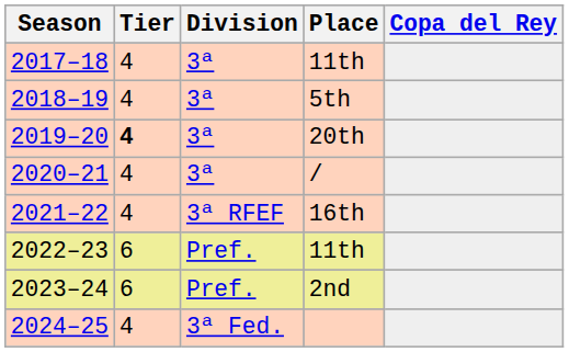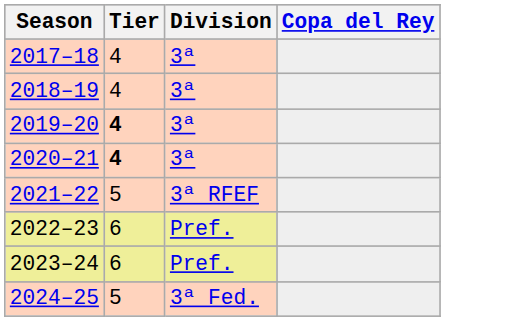 <table class="wikitable">
 <tr style="background:#f0f6fa;">
 <th>Season</th>
 <th>Tier</th>
 <th>Division</th>
-<th>Place</th>
 <th><a href='#'>Copa del Rey</a></th>
 </tr>
 <tr>
 <td style="background:#FFD3BD;"><a href='#'>2017–18</a></td>
 <td style="background:#FFD3BD;">4</td>
 <td style="background:#FFD3BD;"><a href='#'>3ª</a></td>
-<td style="background:#FFD3BD;">11th</td>
 <th style="background:#efefef;"></th>
 </tr>
 <tr>
 <td style="background:#FFD3BD;"><a href='#'>2018–19</a></td>
 <td style="background:#FFD3BD;">4</td>
 <td style="background:#FFD3BD;"><a href='#'>3ª</a></td>
-<td style="background:#FFD3BD;">5th</td>
 <th style="background:#efefef;"></th>
 </tr>
 <tr>
 <td style="background:#FFD3BD;"><a href='#'>2019–20</a></td>
 <td style="background:#FFD3BD;"><strong>4</strong></td>
 <td style="background:#FFD3BD;"><a href='#'>3ª</a></td>
-<td style="background:#FFD3BD;">20th</td>
 <th style="background:#efefef;"></th>
 </tr>
 <tr>
 <td style="background:#FFD3BD;"><a href='#'>2020–21</a></td>
-<td style="background:#FFD3BD;">4</td>
+<td style="background:#FFD3BD;"><strong>4</strong></td>
 <td style="background:#FFD3BD;"><a href='#'>3ª</a></td>
-<td style="background:#FFD3BD;"> / </td>
 <th style="background:#efefef;"></th>
 </tr>
 <tr>
 <td style="background:#FFD3BD;"><a href='#'>2021–22</a></td>
-<td style="background:#FFD3BD;">4</td>
+<td style="background:#FFD3BD;">5</td>
 <td style="background:#FFD3BD;"><a href='#'>3ª RFEF</a></td>
-<td style="background:#FFD3BD;">16th</td>
 <th style="background:#efefef;"></th>
 </tr>
 <tr>
 <td style="background:#EFEF99;">2022–23</td>
 <td style="background:#EFEF99;">6</td>
 <td style="background:#EFEF99;"><a href='#'>Pref.</a></td>
-<td style="background:#EFEF99;">11th</td>
 <th style="background:#efefef;"></th>
 </tr>
 <tr>
 <td style="background:#EFEF99;">2023–24</td>
 <td style="background:#EFEF99;">6</td>
 <td style="background:#EFEF99;"><a href='#'>Pref.</a></td>
-<td style="background:#EFEF99;">2nd</td>
 <th style="background:#efefef;"></th>
 </tr>
 <tr>
 <td style="background:#FFD3BD;"><a href='#'>2024–25</a></td>
-<td style="background:#FFD3BD;">4</td>
+<td style="background:#FFD3BD;">5</td>
 <td style="background:#FFD3BD;"><a href='#'>3ª Fed.</a></td>
-<td style="background:#FFD3BD;"></td>
 <th style="background:#efefef;"></th>
 </tr>
 </table>
